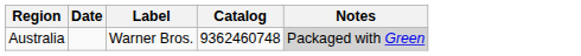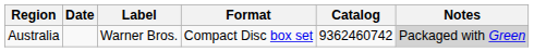 <table class="wikitable">
 <tr>
 <th>Region</th>
 <th>Date</th>
 <th>Label</th>
+<th>Format</th>
 <th>Catalog</th>
 <th>Notes</th>
 </tr>
 <tr>
 <td>Australia</td>
 <td></td>
 <td>Warner Bros.</td>
-<td>9362460748</td>
+<td>Compact Disc <a href='#'>box set</a></td>
+<td>9362460742</td>
 <td style="background: lightgrey;">Packaged with <em><a href='#'>Green</a></em></td>
 </tr>
 </table>
